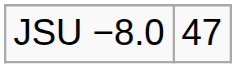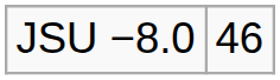 <table class="wikitable">
 <tr align="center">
 </tr>
 <tr align="center">
 <td>JSU −8.0</td>
-<td>47</td>
+<td>46</td>
 </tr>
 </table>
